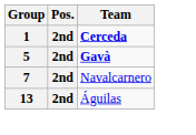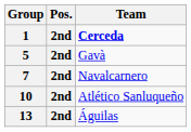 <table class="wikitable">
 <tr>
 <th>Group</th>
 <th>Pos.</th>
 <th>Team</th>
 </tr>
 <tr>
 <th>1</th>
 <th>2nd</th>
 <td><strong><a href='#'>Cerceda</a></strong></td>
 </tr>
 <tr>
 <th>5</th>
 <th>2nd</th>
-<td><strong><a href='#'>Gavà</a></strong></td>
+<td><a href='#'>Gavà</a></td>
 </tr>
 <tr>
 <th>7</th>
 <th>2nd</th>
 <td><a href='#'>Navalcarnero</a></td>
 </tr>
 <tr>
+<th>10</th>
+<th>2nd</th>
+<td><a href='#'>Atlético Sanluqueño</a></td>
+</tr>
+<tr>
 <th>13</th>
 <th>2nd</th>
 <td><a href='#'>Águilas</a></td>
 </tr>
 </table>
